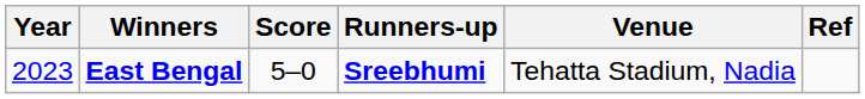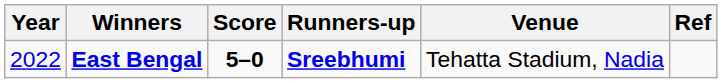 <table class="wikitable sortable" style="text-align: left;">
 <tr>
 <th>Year</th>
 <th>Winners</th>
 <th>Score</th>
 <th>Runners-up</th>
 <th>Venue</th>
 <th>Ref</th>
 </tr>
 <tr>
-<td><a href='#'>2023</a></td>
+<td><a href='#'>2022</a></td>
 <td><a href='#'><strong>East Bengal</strong></a></td>
-<td align=center>5–0</td>
+<td align=center><strong>5–0</strong></td>
 <td><strong><a href='#'>Sreebhumi</a></strong></td>
 <td>Tehatta Stadium, <a href='#'>Nadia</a></td>
 <td></td>
 </tr>
 </table>
